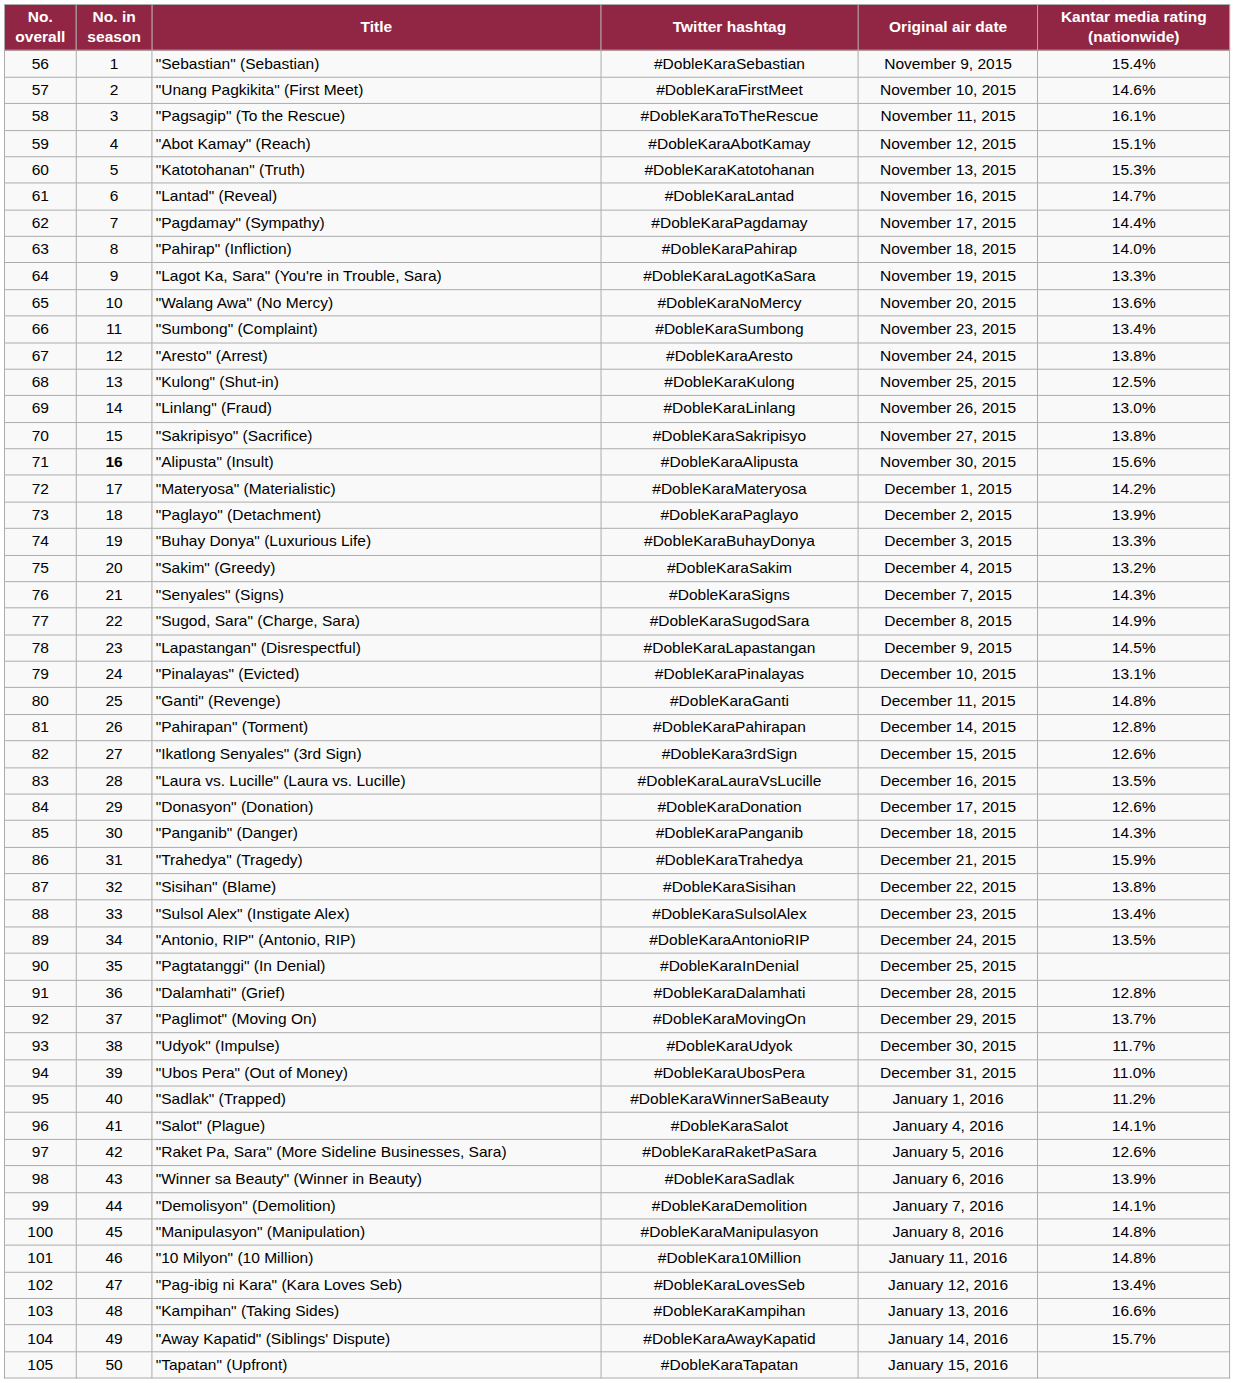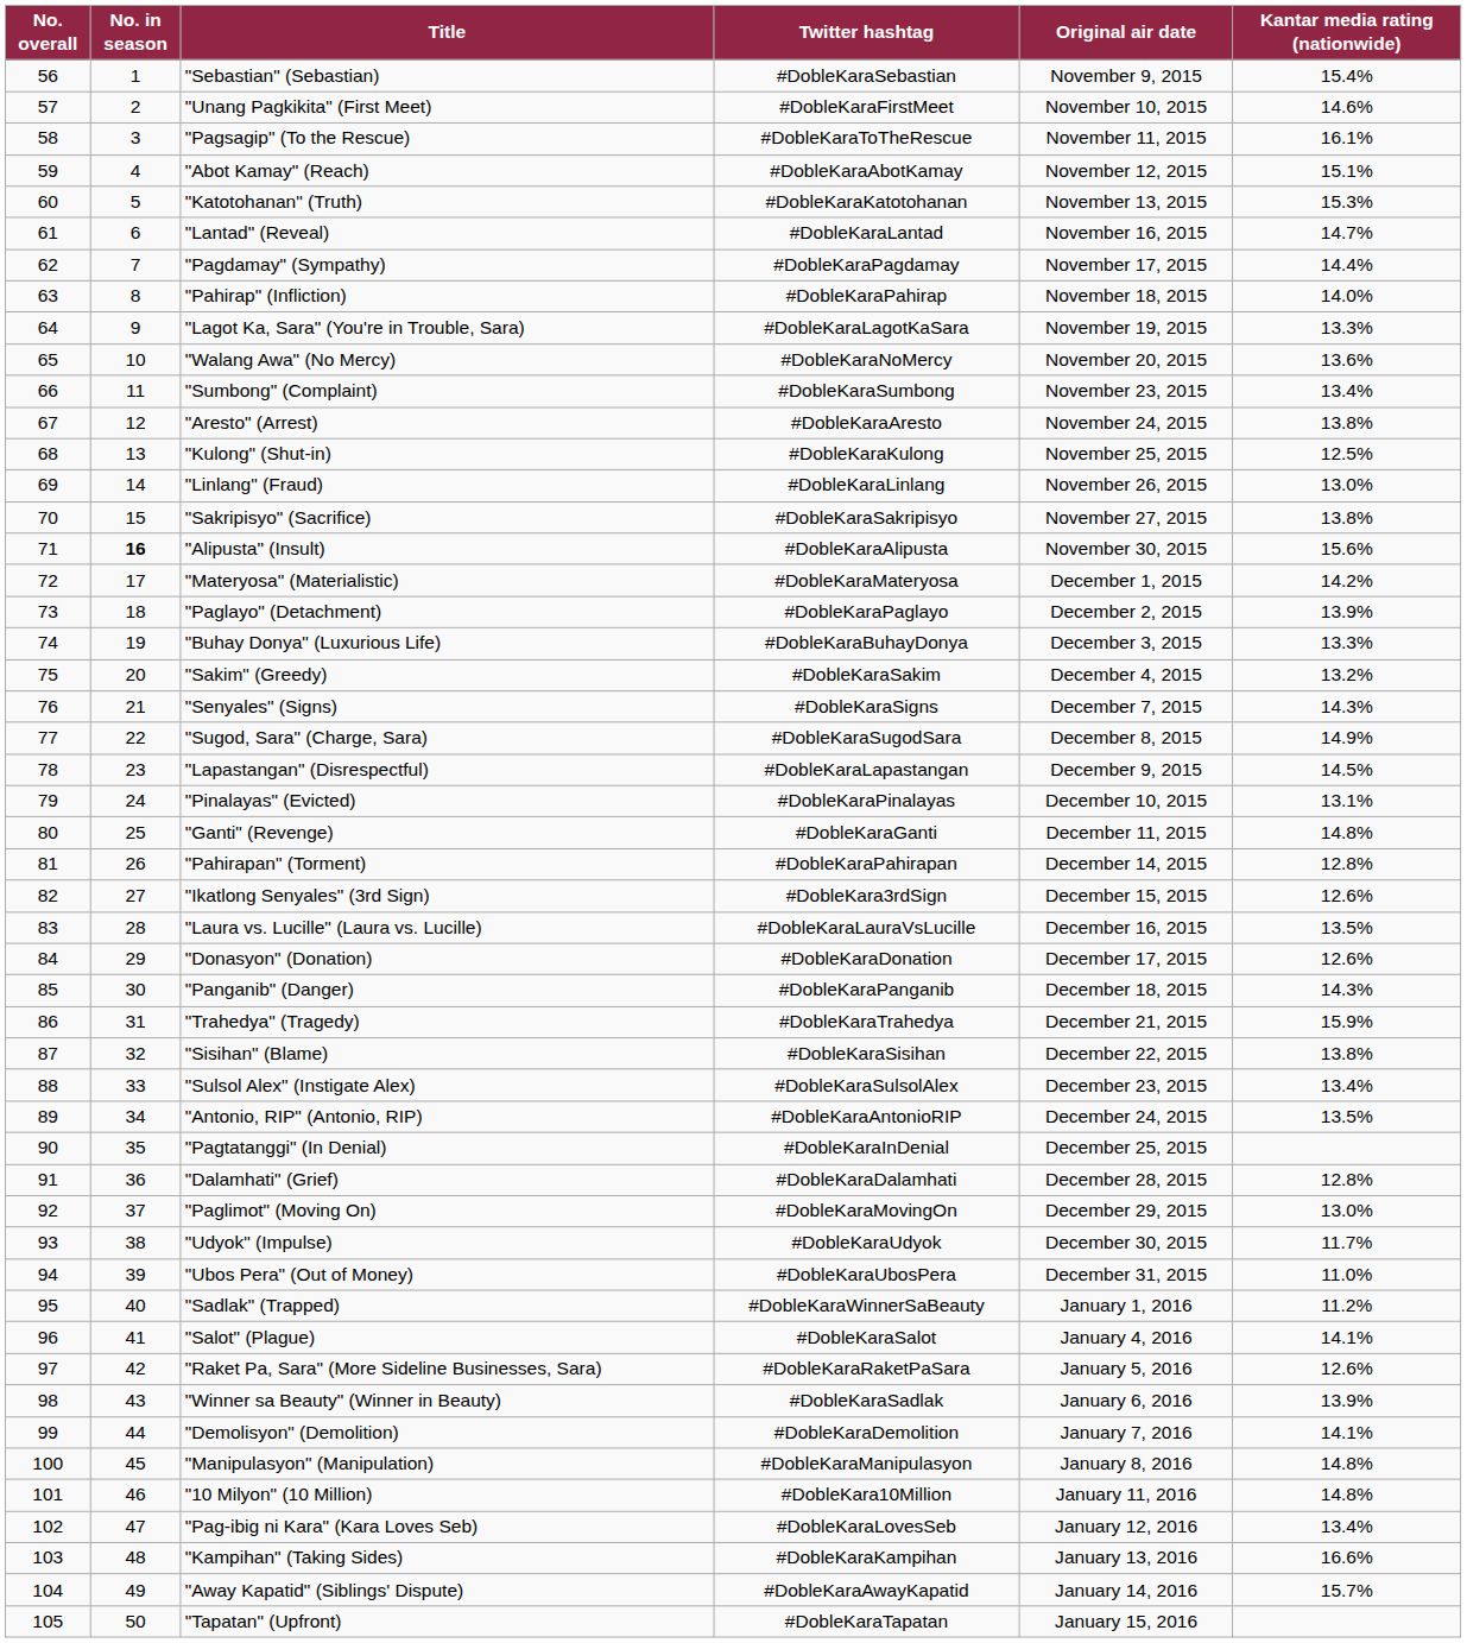 <table class="wikitable" style="text-align:center; font-size:100%; line-height:20px;" width="100%">
 <tr>
 <th style="background:#912644; color:#ffffff">No. <br> overall</th>
 <th style="background:#912644; color:#ffffff">No. in <br> season</th>
 <th style="background:#912644; color:#ffffff">Title</th>
 <th style="background:#912644; color:#ffffff">Twitter hashtag</th>
 <th style="background:#912644; color:#ffffff">Original air date</th>
 <th style="background:#912644; color:#ffffff">Kantar media rating <br> (nationwide)</th>
 </tr>
 <tr>
 <td>56</td>
 <td>1</td>
 <td align="left">"Sebastian" (Sebastian)</td>
 <td>#DobleKaraSebastian</td>
 <td>November 9, 2015</td>
 <td>15.4%</td>
 </tr>
 <tr>
 <td>57</td>
 <td>2</td>
 <td align="left">"Unang Pagkikita" (First Meet)</td>
 <td>#DobleKaraFirstMeet</td>
 <td>November 10, 2015</td>
 <td>14.6%</td>
 </tr>
 <tr>
 <td>58</td>
 <td>3</td>
 <td align="left">"Pagsagip" (To the Rescue)</td>
 <td>#DobleKaraToTheRescue</td>
 <td>November 11, 2015</td>
 <td>16.1%</td>
 </tr>
 <tr>
 <td>59</td>
 <td>4</td>
 <td align="left">"Abot Kamay" (Reach)</td>
 <td>#DobleKaraAbotKamay</td>
 <td>November 12, 2015</td>
 <td>15.1%</td>
 </tr>
 <tr>
 <td>60</td>
 <td>5</td>
 <td align="left">"Katotohanan" (Truth)</td>
 <td>#DobleKaraKatotohanan</td>
 <td>November 13, 2015</td>
 <td>15.3%</td>
 </tr>
 <tr>
 <td>61</td>
 <td>6</td>
 <td align="left">"Lantad" (Reveal)</td>
 <td>#DobleKaraLantad</td>
 <td>November 16, 2015</td>
 <td>14.7%</td>
 </tr>
 <tr>
 <td>62</td>
 <td>7</td>
 <td align="left">"Pagdamay" (Sympathy)</td>
 <td>#DobleKaraPagdamay</td>
 <td>November 17, 2015</td>
 <td>14.4%</td>
 </tr>
 <tr>
 <td>63</td>
 <td>8</td>
 <td align="left">"Pahirap" (Infliction)</td>
 <td>#DobleKaraPahirap</td>
 <td>November 18, 2015</td>
 <td>14.0%</td>
 </tr>
 <tr>
 <td>64</td>
 <td>9</td>
 <td align="left">"Lagot Ka, Sara" (You're in Trouble, Sara)</td>
 <td>#DobleKaraLagotKaSara</td>
 <td>November 19, 2015</td>
 <td>13.3%</td>
 </tr>
 <tr>
 <td>65</td>
 <td>10</td>
 <td align="left">"Walang Awa" (No Mercy)</td>
 <td>#DobleKaraNoMercy</td>
 <td>November 20, 2015</td>
 <td>13.6%</td>
 </tr>
 <tr>
 <td>66</td>
 <td>11</td>
 <td align="left">"Sumbong" (Complaint)</td>
 <td>#DobleKaraSumbong</td>
 <td>November 23, 2015</td>
 <td>13.4%</td>
 </tr>
 <tr>
 <td>67</td>
 <td>12</td>
 <td align="left">"Aresto" (Arrest)</td>
 <td>#DobleKaraAresto</td>
 <td>November 24, 2015</td>
 <td>13.8%</td>
 </tr>
 <tr>
 <td>68</td>
 <td>13</td>
 <td align="left">"Kulong" (Shut-in)</td>
 <td>#DobleKaraKulong</td>
 <td>November 25, 2015</td>
 <td>12.5%</td>
 </tr>
 <tr>
 <td>69</td>
 <td>14</td>
 <td align="left">"Linlang" (Fraud)</td>
 <td>#DobleKaraLinlang</td>
 <td>November 26, 2015</td>
 <td>13.0%</td>
 </tr>
 <tr>
 <td>70</td>
 <td>15</td>
 <td align="left">"Sakripisyo" (Sacrifice)</td>
 <td>#DobleKaraSakripisyo</td>
 <td>November 27, 2015</td>
 <td>13.8%</td>
 </tr>
 <tr>
 <td>71</td>
 <td><strong>16</strong></td>
 <td align="left">"Alipusta" (Insult)</td>
 <td>#DobleKaraAlipusta</td>
 <td>November 30, 2015</td>
 <td>15.6%</td>
 </tr>
 <tr>
 <td>72</td>
 <td>17</td>
 <td align="left">"Materyosa" (Materialistic)</td>
 <td>#DobleKaraMateryosa</td>
 <td>December 1, 2015</td>
 <td>14.2%</td>
 </tr>
 <tr>
 <td>73</td>
 <td>18</td>
 <td align="left">"Paglayo" (Detachment)</td>
 <td>#DobleKaraPaglayo</td>
 <td>December 2, 2015</td>
 <td>13.9%</td>
 </tr>
 <tr>
 <td>74</td>
 <td>19</td>
 <td align="left">"Buhay Donya" (Luxurious Life)</td>
 <td>#DobleKaraBuhayDonya</td>
 <td>December 3, 2015</td>
 <td>13.3%</td>
 </tr>
 <tr>
 <td>75</td>
 <td>20</td>
 <td align="left">"Sakim" (Greedy)</td>
 <td>#DobleKaraSakim</td>
 <td>December 4, 2015</td>
 <td>13.2%</td>
 </tr>
 <tr>
 <td>76</td>
 <td>21</td>
 <td align="left">"Senyales" (Signs)</td>
 <td>#DobleKaraSigns</td>
 <td>December 7, 2015</td>
 <td>14.3%</td>
 </tr>
 <tr>
 <td>77</td>
 <td>22</td>
 <td align="left">"Sugod, Sara" (Charge, Sara)</td>
 <td>#DobleKaraSugodSara</td>
 <td>December 8, 2015</td>
 <td>14.9%</td>
 </tr>
 <tr>
 <td>78</td>
 <td>23</td>
 <td align="left">"Lapastangan" (Disrespectful)</td>
 <td>#DobleKaraLapastangan</td>
 <td>December 9, 2015</td>
 <td>14.5%</td>
 </tr>
 <tr>
 <td>79</td>
 <td>24</td>
 <td align="left">"Pinalayas" (Evicted)</td>
 <td>#DobleKaraPinalayas</td>
 <td>December 10, 2015</td>
 <td>13.1%</td>
 </tr>
 <tr>
 <td>80</td>
 <td>25</td>
 <td align="left">"Ganti" (Revenge)</td>
 <td>#DobleKaraGanti</td>
 <td>December 11, 2015</td>
 <td>14.8%</td>
 </tr>
 <tr>
 <td>81</td>
 <td>26</td>
 <td align="left">"Pahirapan" (Torment)</td>
 <td>#DobleKaraPahirapan</td>
 <td>December 14, 2015</td>
 <td>12.8%</td>
 </tr>
 <tr>
 <td>82</td>
 <td>27</td>
 <td align="left">"Ikatlong Senyales" (3rd Sign)</td>
 <td>#DobleKara3rdSign</td>
 <td>December 15, 2015</td>
 <td>12.6%</td>
 </tr>
 <tr>
 <td>83</td>
 <td>28</td>
 <td align="left">"Laura vs. Lucille" (Laura vs. Lucille)</td>
 <td>#DobleKaraLauraVsLucille</td>
 <td>December 16, 2015</td>
 <td>13.5%</td>
 </tr>
 <tr>
 <td>84</td>
 <td>29</td>
 <td align="left">"Donasyon" (Donation)</td>
 <td>#DobleKaraDonation</td>
 <td>December 17, 2015</td>
 <td>12.6%</td>
 </tr>
 <tr>
 <td>85</td>
 <td>30</td>
 <td align="left">"Panganib" (Danger)</td>
 <td>#DobleKaraPanganib</td>
 <td>December 18, 2015</td>
 <td>14.3%</td>
 </tr>
 <tr>
 <td>86</td>
 <td>31</td>
 <td align="left">"Trahedya" (Tragedy)</td>
 <td>#DobleKaraTrahedya</td>
 <td>December 21, 2015</td>
 <td>15.9%</td>
 </tr>
 <tr>
 <td>87</td>
 <td>32</td>
 <td align="left">"Sisihan" (Blame)</td>
 <td>#DobleKaraSisihan</td>
 <td>December 22, 2015</td>
 <td>13.8%</td>
 </tr>
 <tr>
 <td>88</td>
 <td>33</td>
 <td align="left">"Sulsol Alex" (Instigate Alex)</td>
 <td>#DobleKaraSulsolAlex</td>
 <td>December 23, 2015</td>
 <td>13.4%</td>
 </tr>
 <tr>
 <td>89</td>
 <td>34</td>
 <td align="left">"Antonio, RIP" (Antonio, RIP)</td>
 <td>#DobleKaraAntonioRIP</td>
 <td>December 24, 2015</td>
 <td>13.5%</td>
 </tr>
 <tr>
 <td>90</td>
 <td>35</td>
 <td align="left">"Pagtatanggi" (In Denial)</td>
 <td>#DobleKaraInDenial</td>
 <td>December 25, 2015</td>
 <td></td>
 </tr>
 <tr>
 <td>91</td>
 <td>36</td>
 <td align="left">"Dalamhati" (Grief)</td>
 <td>#DobleKaraDalamhati</td>
 <td>December 28, 2015</td>
 <td>12.8%</td>
 </tr>
 <tr>
 <td>92</td>
 <td>37</td>
 <td align="left">"Paglimot" (Moving On)</td>
 <td>#DobleKaraMovingOn</td>
 <td>December 29, 2015</td>
-<td>13.7%</td>
+<td>13.0%</td>
 </tr>
 <tr>
 <td>93</td>
 <td>38</td>
 <td align="left">"Udyok" (Impulse)</td>
 <td>#DobleKaraUdyok</td>
 <td>December 30, 2015</td>
 <td>11.7%</td>
 </tr>
 <tr>
 <td>94</td>
 <td>39</td>
 <td align="left">"Ubos Pera" (Out of Money)</td>
 <td>#DobleKaraUbosPera</td>
 <td>December 31, 2015</td>
 <td>11.0%</td>
 </tr>
 <tr>
 <td>95</td>
 <td>40</td>
 <td align="left">"Sadlak" (Trapped)</td>
 <td>#DobleKaraWinnerSaBeauty</td>
 <td>January 1, 2016</td>
 <td>11.2%</td>
 </tr>
 <tr>
 <td>96</td>
 <td>41</td>
 <td align="left">"Salot" (Plague)</td>
 <td>#DobleKaraSalot</td>
 <td>January 4, 2016</td>
 <td>14.1%</td>
 </tr>
 <tr>
 <td>97</td>
 <td>42</td>
 <td align="left">"Raket Pa, Sara" (More Sideline Businesses, Sara)</td>
 <td>#DobleKaraRaketPaSara</td>
 <td>January 5, 2016</td>
 <td>12.6%</td>
 </tr>
 <tr>
 <td>98</td>
 <td>43</td>
 <td align="left">"Winner sa Beauty" (Winner in Beauty)</td>
 <td>#DobleKaraSadlak</td>
 <td>January 6, 2016</td>
 <td>13.9%</td>
 </tr>
 <tr>
 <td>99</td>
 <td>44</td>
 <td align="left">"Demolisyon" (Demolition)</td>
 <td>#DobleKaraDemolition</td>
 <td>January 7, 2016</td>
 <td>14.1%</td>
 </tr>
 <tr>
 <td>100</td>
 <td>45</td>
 <td align="left">"Manipulasyon" (Manipulation)</td>
 <td>#DobleKaraManipulasyon</td>
 <td>January 8, 2016</td>
 <td>14.8%</td>
 </tr>
 <tr>
 <td>101</td>
 <td>46</td>
 <td align="left">"10 Milyon" (10 Million)</td>
 <td>#DobleKara10Million</td>
 <td>January 11, 2016</td>
 <td>14.8%</td>
 </tr>
 <tr>
 <td>102</td>
 <td>47</td>
 <td align="left">"Pag-ibig ni Kara" (Kara Loves Seb)</td>
 <td>#DobleKaraLovesSeb</td>
 <td>January 12, 2016</td>
 <td>13.4%</td>
 </tr>
 <tr>
 <td>103</td>
 <td>48</td>
 <td align="left">"Kampihan" (Taking Sides)</td>
 <td>#DobleKaraKampihan</td>
 <td>January 13, 2016</td>
 <td>16.6%</td>
 </tr>
 <tr>
 <td>104</td>
 <td>49</td>
 <td align="left">"Away Kapatid" (Siblings' Dispute)</td>
 <td>#DobleKaraAwayKapatid</td>
 <td>January 14, 2016</td>
 <td>15.7%</td>
 </tr>
 <tr>
 <td>105</td>
 <td>50</td>
 <td align="left">"Tapatan" (Upfront)</td>
 <td>#DobleKaraTapatan</td>
 <td>January 15, 2016</td>
 <td></td>
 </tr>
 </table>
